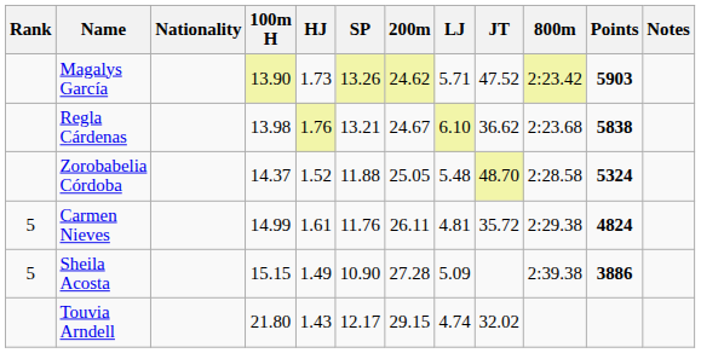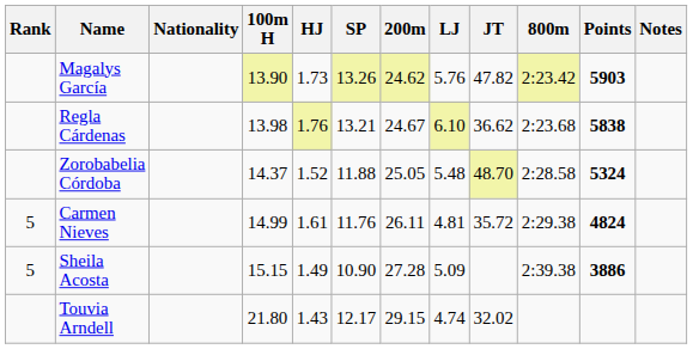 <table class="wikitable sortable" style="text-align:center">
 <tr>
 <th>Rank</th>
 <th>Name</th>
 <th>Nationality</th>
 <th>100m H</th>
 <th>HJ</th>
 <th>SP</th>
 <th>200m</th>
 <th>LJ</th>
 <th>JT</th>
 <th>800m</th>
 <th>Points</th>
 <th>Notes</th>
 </tr>
 <tr>
 <td></td>
 <td align=left><a href='#'>Magalys García</a></td>
 <td align=left></td>
 <td bgcolor=#F2F5A9>13.90</td>
 <td>1.73</td>
 <td bgcolor=#F2F5A9>13.26</td>
 <td bgcolor=#F2F5A9>24.62</td>
-<td>5.71</td>
-<td>47.52</td>
+<td>5.76</td>
+<td>47.82</td>
 <td bgcolor=#F2F5A9>2:23.42</td>
 <td><strong>5903</strong></td>
 <td></td>
 </tr>
 <tr>
 <td></td>
 <td align=left><a href='#'>Regla Cárdenas</a></td>
 <td align=left></td>
 <td>13.98</td>
 <td bgcolor=#F2F5A9>1.76</td>
 <td>13.21</td>
 <td>24.67</td>
 <td bgcolor=#F2F5A9>6.10</td>
 <td>36.62</td>
 <td>2:23.68</td>
 <td><strong>5838</strong></td>
 <td></td>
 </tr>
 <tr>
 <td></td>
 <td align=left><a href='#'>Zorobabelia Córdoba</a></td>
 <td align=left></td>
 <td>14.37</td>
 <td>1.52</td>
 <td>11.88</td>
 <td>25.05</td>
 <td>5.48</td>
 <td bgcolor=#F2F5A9>48.70</td>
 <td>2:28.58</td>
 <td><strong>5324</strong></td>
 <td></td>
 </tr>
 <tr>
 <td>5</td>
 <td align=left><a href='#'>Carmen Nieves</a></td>
 <td align=left></td>
 <td>14.99</td>
 <td>1.61</td>
 <td>11.76</td>
 <td>26.11</td>
 <td>4.81</td>
 <td>35.72</td>
 <td>2:29.38</td>
 <td><strong>4824</strong></td>
 <td></td>
 </tr>
 <tr>
 <td>5</td>
 <td align=left><a href='#'>Sheila Acosta</a></td>
 <td align=left></td>
 <td>15.15</td>
 <td>1.49</td>
 <td>10.90</td>
 <td>27.28</td>
 <td>5.09</td>
 <td></td>
 <td>2:39.38</td>
 <td><strong>3886</strong></td>
 <td></td>
 </tr>
 <tr>
 <td></td>
 <td align=left><a href='#'>Touvia Arndell</a></td>
 <td align=left></td>
 <td>21.80</td>
 <td>1.43</td>
 <td>12.17</td>
 <td>29.15</td>
 <td>4.74</td>
 <td>32.02</td>
 <td></td>
 <td><strong></strong></td>
 <td></td>
 </tr>
 </table>
